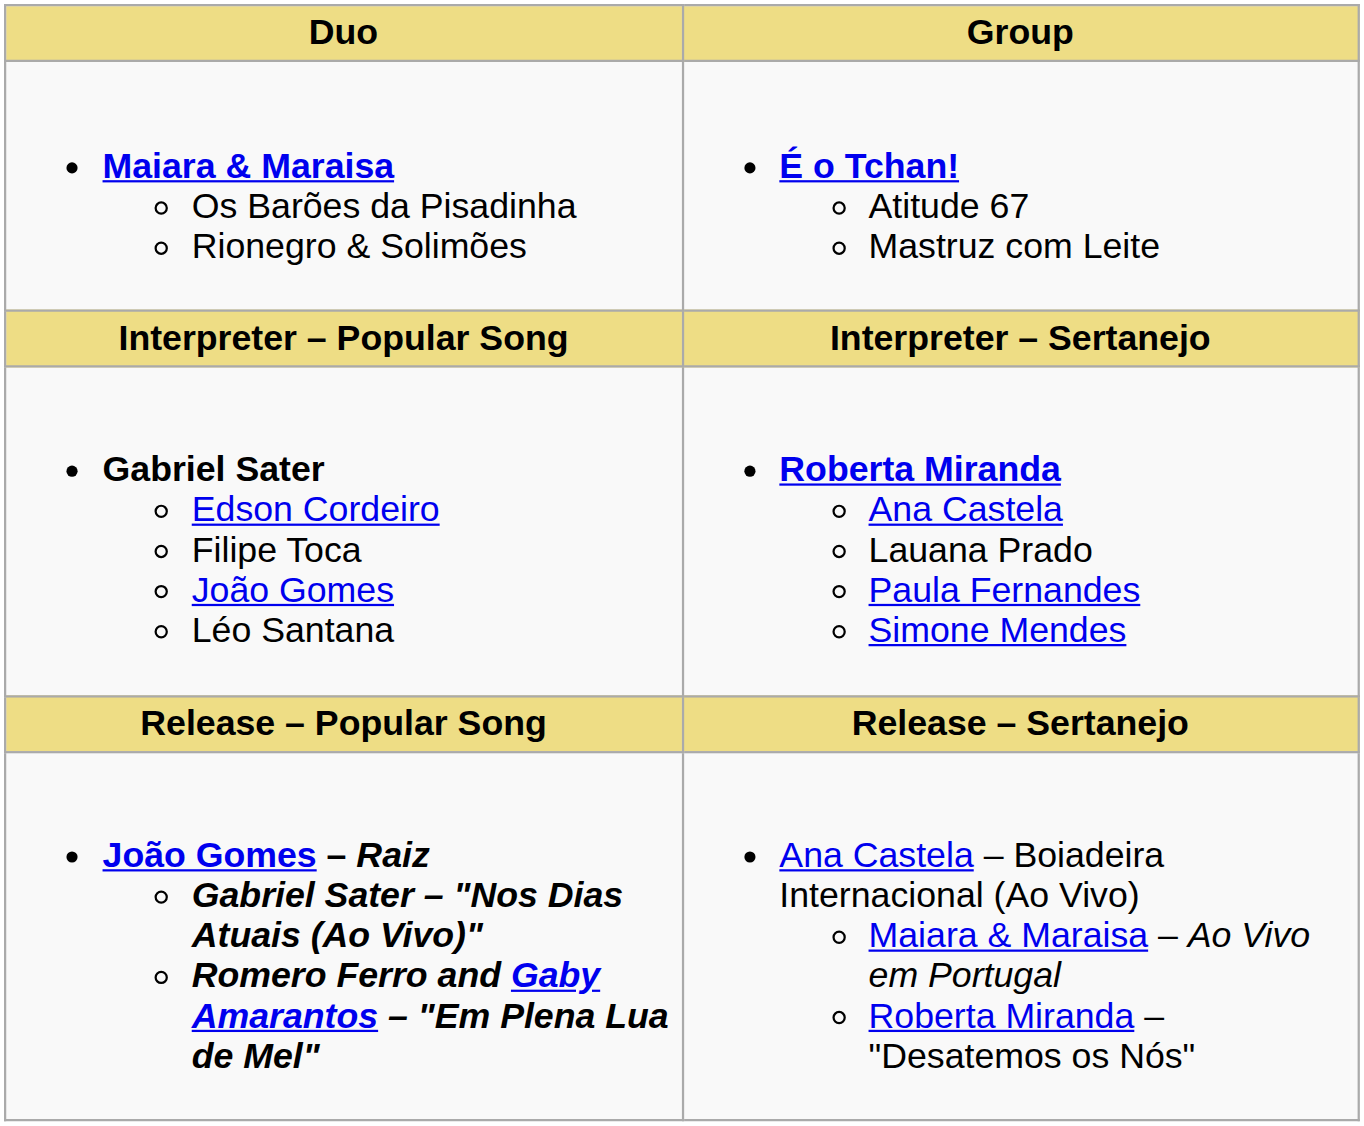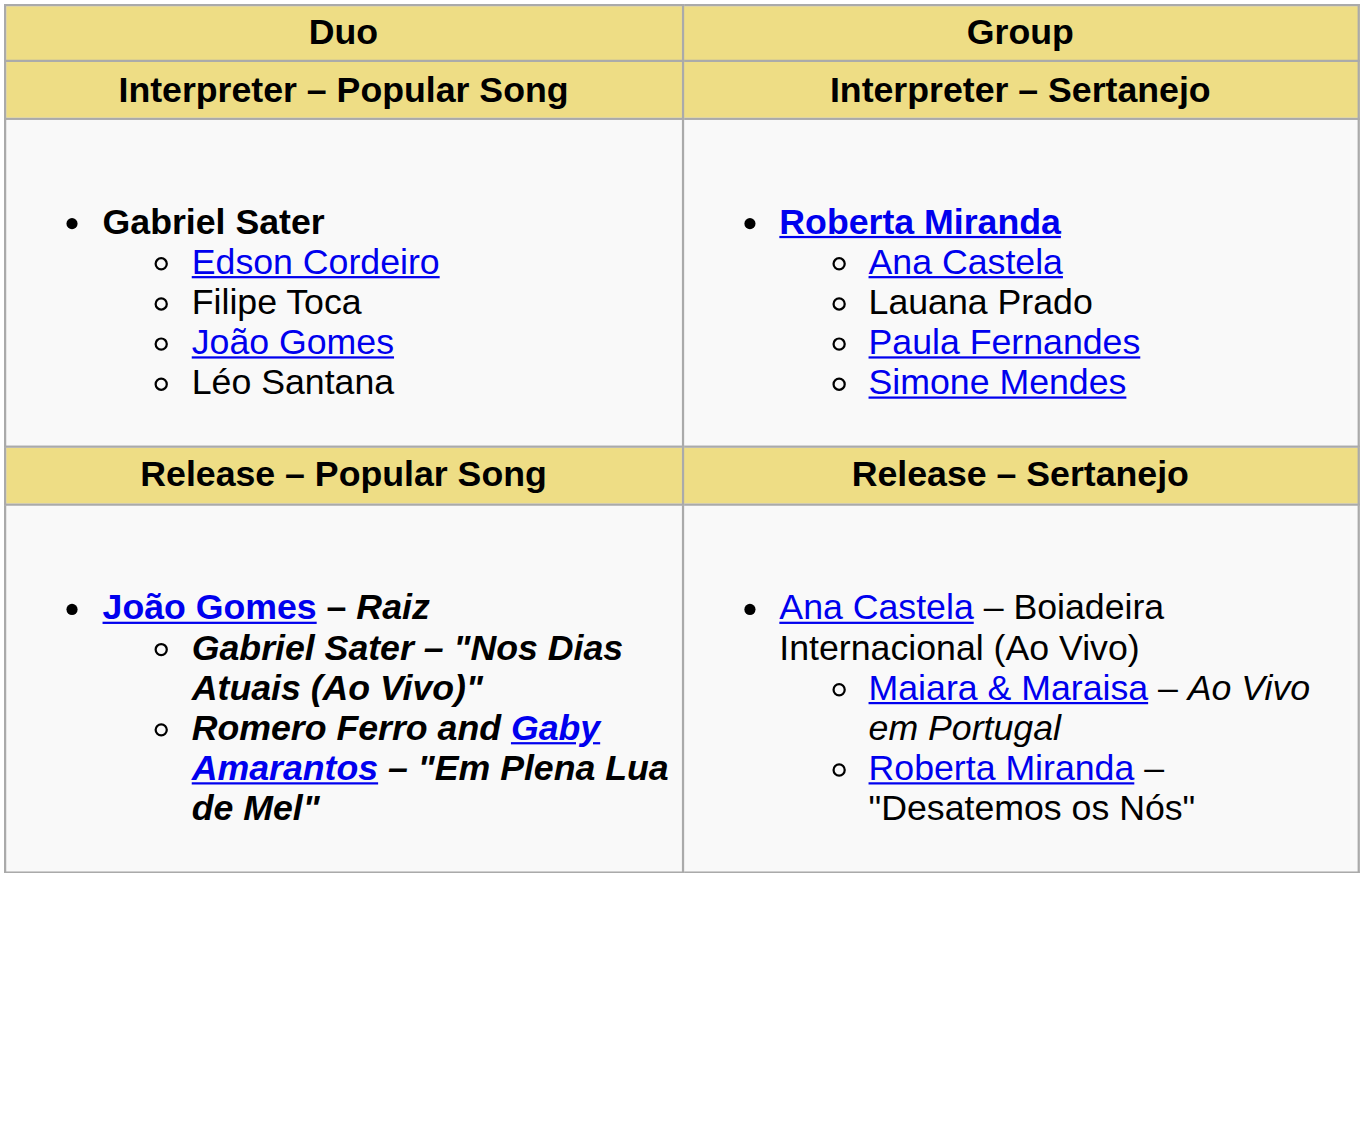 <table class="wikitable" style="width=">
 <tr>
 <th scope="col" style="background:#EEDD85; width:50%">Duo</th>
 <th scope="col" style="background:#EEDD85; width:50%">Group</th>
-</tr>
-<tr>
-<td style="vertical-align:top"><br><ul><li><strong><a href='#'>Maiara & Maraisa</a></strong><ul><li>Os Barões da Pisadinha</li><li>Rionegro & Solimões</li></ul></li></ul></td>
-<td style="vertical-align:top"><br><ul><li><strong><a href='#'>É o Tchan!</a></strong><ul><li>Atitude 67</li><li>Mastruz com Leite</li></ul></li></ul></td>
 </tr>
 <tr>
 <th scope="col" style="background:#EEDD85; width:50%">Interpreter – Popular Song</th>
 <th scope="col" style="background:#EEDD85; width:50%">Interpreter – Sertanejo</th>
 </tr>
 <tr>
 <td style="vertical-align:top"><br><ul><li><strong>Gabriel Sater</strong><ul><li><a href='#'>Edson Cordeiro</a></li><li>Filipe Toca</li><li><a href='#'>João Gomes</a></li><li>Léo Santana</li></ul></li></ul></td>
 <td style="vertical-align:top"><br><ul><li><strong><a href='#'>Roberta Miranda</a></strong><ul><li><a href='#'>Ana Castela</a></li><li>Lauana Prado</li><li><a href='#'>Paula Fernandes</a></li><li><a href='#'>Simone Mendes</a></li></ul></li></ul></td>
 </tr>
 <tr>
 <th scope="col" style="background:#EEDD85; width:50%">Release – Popular Song</th>
 <th scope="col" style="background:#EEDD85; width:50%">Release – Sertanejo</th>
 </tr>
 <tr>
 <td style="vertical-align:top"><br><ul><li><strong><a href='#'>João Gomes</a> – <em>Raiz<strong><em><ul><li>Gabriel Sater – "Nos Dias Atuais (Ao Vivo)"</li><li>Romero Ferro and <a href='#'>Gaby Amarantos</a> – "Em Plena Lua de Mel"</li></ul></li></ul></td>
 <td style="vertical-align:top"><br><ul><li></strong><a href='#'>Ana Castela</a> – </em>Boiadeira Internacional (Ao Vivo)</em></strong><ul><li><a href='#'>Maiara & Maraisa</a> – <em>Ao Vivo em Portugal</em></li><li><a href='#'>Roberta Miranda</a> – "Desatemos os Nós"</li></ul></li></ul></td>
 </tr>
 </table>
